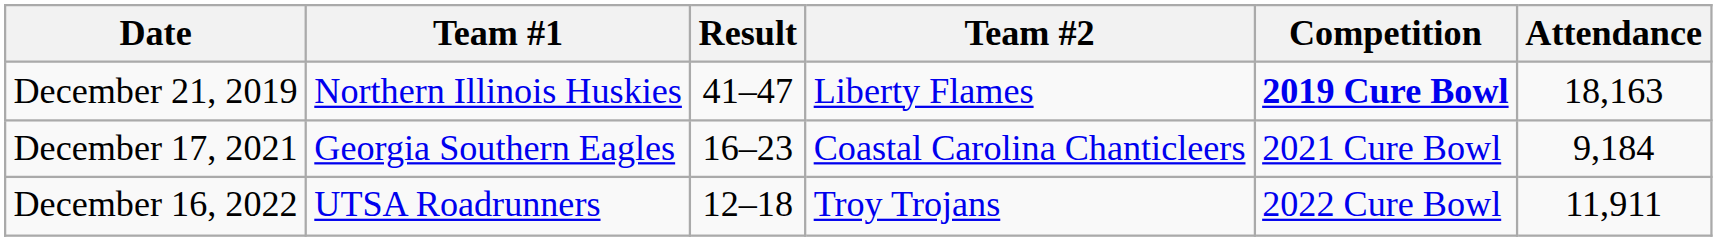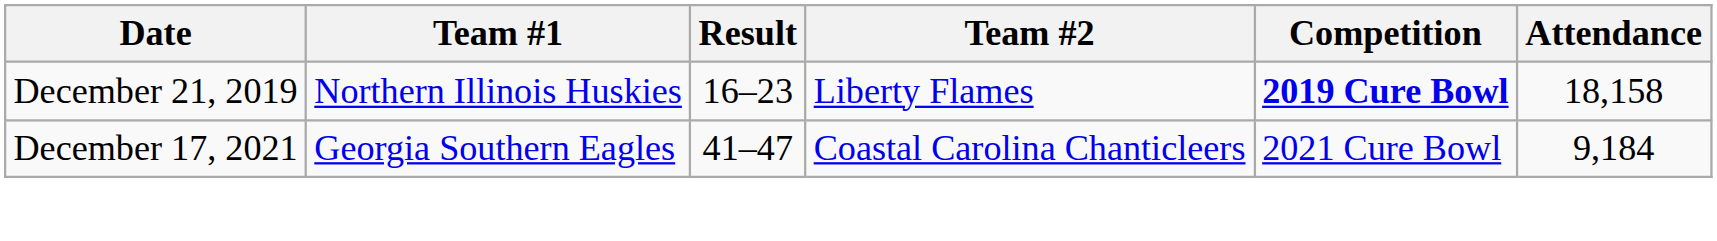 <table class="wikitable">
 <tr>
 <th>Date</th>
 <th>Team #1</th>
 <th>Result</th>
 <th>Team #2</th>
 <th>Competition</th>
 <th>Attendance</th>
 </tr>
 <tr>
 <td>December 21, 2019</td>
 <td><a href='#'>Northern Illinois Huskies</a></td>
-<td style="text-align:center;">41–47</td>
+<td style="text-align:center;">16–23</td>
 <td><a href='#'>Liberty Flames</a></td>
 <td><strong><a href='#'>2019 Cure Bowl</a></strong></td>
-<td style="text-align:center;">18,163</td>
+<td style="text-align:center;">18,158</td>
 </tr>
 <tr>
 <td>December 17, 2021</td>
 <td><a href='#'>Georgia Southern Eagles</a></td>
-<td style="text-align:center;">16–23</td>
+<td style="text-align:center;">41–47</td>
 <td><a href='#'>Coastal Carolina Chanticleers</a></td>
 <td><a href='#'>2021 Cure Bowl</a></td>
 <td style="text-align:center;">9,184</td>
 </tr>
-<tr>
-<td>December 16, 2022</td>
-<td><a href='#'>UTSA Roadrunners</a></td>
-<td style="text-align:center;">12–18</td>
-<td><a href='#'>Troy Trojans</a></td>
-<td><a href='#'>2022 Cure Bowl</a></td>
-<td style="text-align:center;">11,911</td>
-</tr>
 </table>
